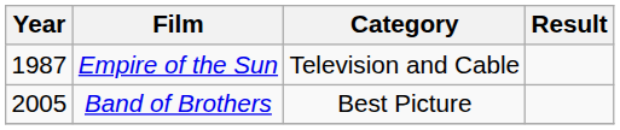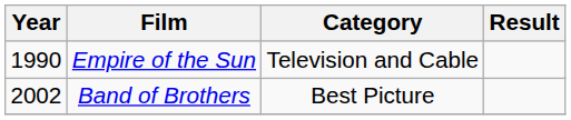 <table class="wikitable">
 <tr>
 <th>Year</th>
 <th>Film</th>
 <th>Category</th>
 <th>Result</th>
 </tr>
 <tr>
-<td style="text-align:center;">1987</td>
+<td style="text-align:center;">1990</td>
 <td style="text-align:center;"><a href='#'><em>Empire of the Sun</em></a></td>
 <td style="text-align:center;">Television and Cable</td>
 <td></td>
 </tr>
 <tr>
-<td style="text-align:center;">2005</td>
+<td style="text-align:center;">2002</td>
 <td style="text-align:center;"><a href='#'><em>Band of Brothers</em></a></td>
 <td style="text-align:center;">Best Picture</td>
 <td></td>
 </tr>
 <tr>
 </tr>
 </table>
